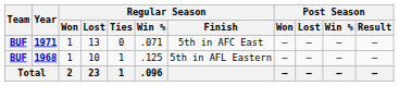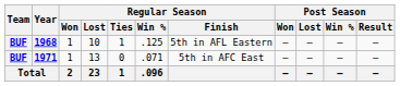 <table class="wikitable" style="font-size: 95%; text-align:center;">
 <tr>
 <th rowspan="2">Team</th>
 <th rowspan="2">Year</th>
 <th colspan="5">Regular Season</th>
 <th colspan="4">Post Season</th>
 </tr>
 <tr>
 <th>Won</th>
 <th>Lost</th>
 <th>Ties</th>
 <th>Win %</th>
 <th>Finish</th>
 <th>Won</th>
 <th>Lost</th>
 <th>Win %</th>
 <th>Result</th>
 </tr>
 <tr>
 <th><a href='#'>BUF</a></th>
-<th><a href='#'>1971</a></th>
+<th><a href='#'>1968</a></th>
 <td>1</td>
-<td>13</td>
-<td>0</td>
-<td>.071</td>
-<td>5th in AFC East</td>
+<td>10</td>
+<td>1</td>
+<td>.125</td>
+<td>5th in AFL Eastern</td>
 <td>–</td>
 <td>–</td>
 <td>–</td>
 <td>–</td>
 </tr>
 <tr>
 <th><a href='#'>BUF</a></th>
-<th><a href='#'>1968</a></th>
+<th><a href='#'>1971</a></th>
 <td>1</td>
-<td>10</td>
-<td>1</td>
-<td>.125</td>
-<td>5th in AFL Eastern</td>
+<td>13</td>
+<td>0</td>
+<td>.071</td>
+<td>5th in AFC East</td>
 <td>–</td>
 <td>–</td>
 <td>–</td>
 <td>–</td>
 </tr>
 <tr>
 <th colspan="2">Total</th>
 <th>2</th>
 <th>23</th>
 <th>1</th>
 <th>.096</th>
 <th></th>
 <th>–</th>
 <th>–</th>
 <th>–</th>
 <th>–</th>
 </tr>
 </table>
